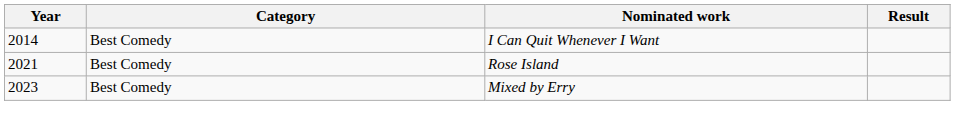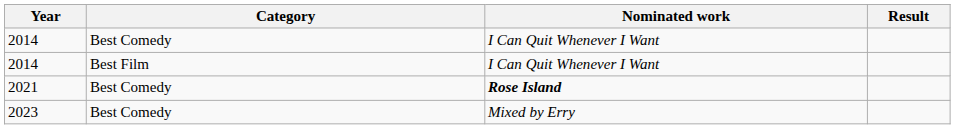 <table class="wikitable">
 <tr>
 <th scope="col" style="width:5em;">Year</th>
 <th scope="col" style="width:26em;">Category</th>
 <th scope="col" style="width:25em;">Nominated work</th>
 <th scope="col" style="width:5em;">Result</th>
 </tr>
 <tr>
 <td>2014</td>
 <td>Best Comedy</td>
 <td><em>I Can Quit Whenever I Want</em></td>
 <td></td>
 </tr>
 <tr>
+<td>2014</td>
+<td>Best Film</td>
+<td><em>I Can Quit Whenever I Want</em></td>
+<td></td>
+</tr>
+<tr>
 <td>2021</td>
 <td>Best Comedy</td>
-<td><em>Rose Island</em></td>
+<td><strong><em>Rose Island</em></strong></td>
 <td></td>
 </tr>
 <tr>
 <td>2023</td>
 <td>Best Comedy</td>
 <td><em>Mixed by Erry</em></td>
 <td></td>
 </tr>
 </table>
